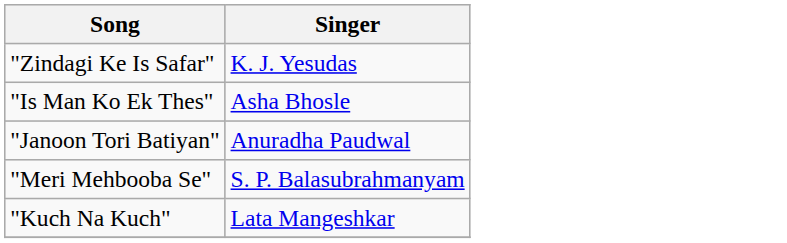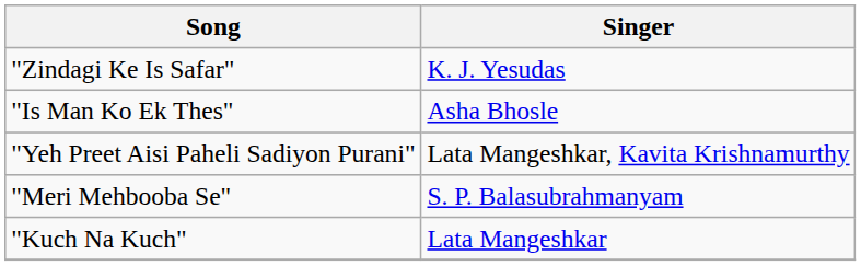 <table class="wikitable" style="font-size:95%">
 <tr>
 <th>Song</th>
 <th>Singer</th>
 </tr>
 <tr>
 <td>"Zindagi Ke Is Safar"</td>
 <td><a href='#'>K. J. Yesudas</a></td>
 </tr>
 <tr>
 <td>"Is Man Ko Ek Thes"</td>
 <td><a href='#'>Asha Bhosle</a></td>
 </tr>
 <tr>
-<td>"Janoon Tori Batiyan"</td>
-<td><a href='#'>Anuradha Paudwal</a></td>
+<td>"Yeh Preet Aisi Paheli Sadiyon Purani"</td>
+<td>Lata Mangeshkar, <a href='#'>Kavita Krishnamurthy</a></td>
 </tr>
 <tr>
 <td>"Meri Mehbooba Se"</td>
 <td><a href='#'>S. P. Balasubrahmanyam</a></td>
 </tr>
 <tr>
 <td>"Kuch Na Kuch"</td>
 <td><a href='#'>Lata Mangeshkar</a></td>
 </tr>
 <tr>
 </tr>
 </table>
